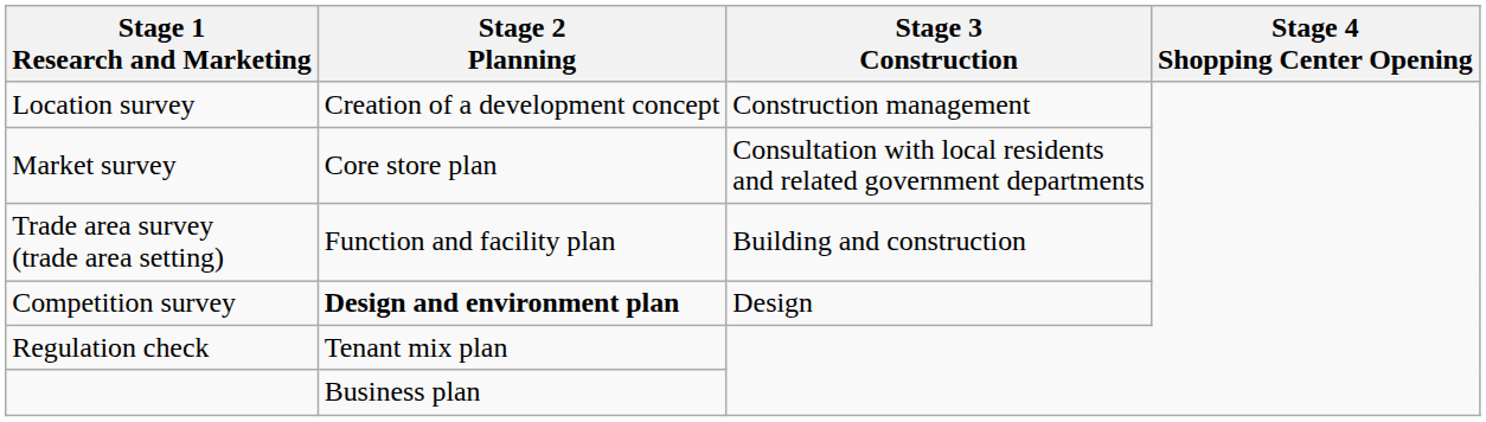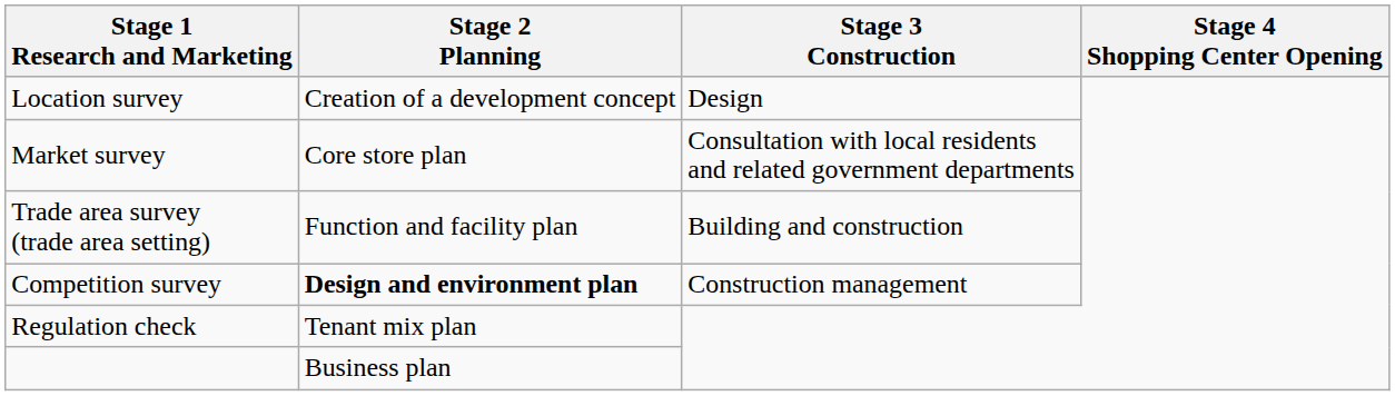 <table class="wikitable">
 <tr>
 <th>Stage 1<br>Research and Marketing</th>
 <th>Stage 2<br>Planning</th>
 <th>Stage 3<br>Construction</th>
 <th>Stage 4<br>Shopping Center Opening</th>
 </tr>
 <tr>
 <td>Location survey</td>
 <td>Creation of a development concept</td>
-<td>Construction management</td>
+<td>Design</td>
 </tr>
 <tr>
 <td>Market survey</td>
 <td>Core store plan</td>
 <td>Consultation with local residents<br>and related government departments</td>
 </tr>
 <tr>
 <td>Trade area survey<br>(trade area setting)</td>
 <td>Function and facility plan</td>
 <td>Building and construction</td>
 </tr>
 <tr>
 <td>Competition survey</td>
 <td><strong>Design and environment plan</strong></td>
-<td>Design</td>
+<td>Construction management</td>
 </tr>
 <tr>
 <td>Regulation check</td>
 <td>Tenant mix plan</td>
 </tr>
 <tr>
 <td></td>
 <td>Business plan</td>
 </tr>
 </table>
